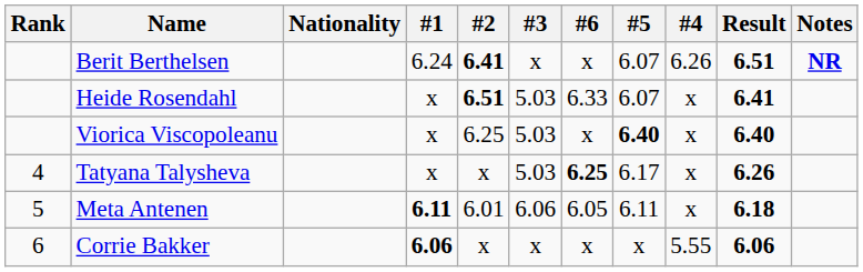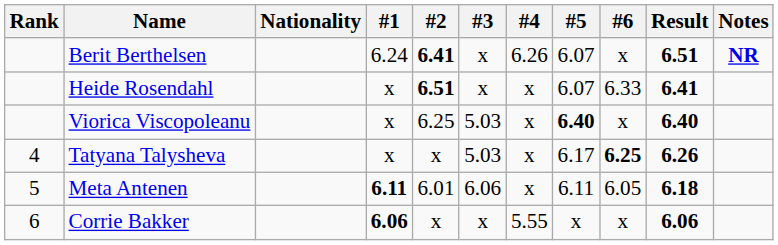 <table class="wikitable sortable" style="text-align:center">
 <tr>
 <th>Rank</th>
 <th>Name</th>
 <th>Nationality</th>
 <th>#1</th>
 <th>#2</th>
 <th>#3</th>
+<th>#4</th>
+<th>#5</th>
 <th>#6</th>
-<th>#5</th>
-<th>#4</th>
 <th>Result</th>
 <th>Notes</th>
 </tr>
 <tr>
 <td></td>
 <td align="left"><a href='#'>Berit Berthelsen</a></td>
 <td align=left></td>
 <td>6.24</td>
 <td><strong>6.41</strong></td>
 <td>x</td>
+<td>6.26</td>
+<td>6.07</td>
 <td>x</td>
-<td>6.07</td>
-<td>6.26</td>
 <td><strong>6.51</strong></td>
 <td><strong><a href='#'>NR</a></strong></td>
 </tr>
 <tr>
 <td></td>
 <td align="left"><a href='#'>Heide Rosendahl</a></td>
 <td align=left></td>
 <td>x</td>
 <td><strong>6.51</strong></td>
-<td>5.03</td>
+<td>x</td>
+<td>x</td>
+<td>6.07</td>
 <td>6.33</td>
-<td>6.07</td>
-<td>x</td>
 <td><strong>6.41</strong></td>
 <td></td>
 </tr>
 <tr>
 <td></td>
 <td align="left"><a href='#'>Viorica Viscopoleanu</a></td>
 <td align=left></td>
 <td>x</td>
 <td>6.25</td>
 <td>5.03</td>
 <td>x</td>
 <td><strong>6.40</strong></td>
 <td>x</td>
 <td><strong>6.40</strong></td>
 <td></td>
 </tr>
 <tr>
 <td>4</td>
 <td align="left"><a href='#'>Tatyana Talysheva</a></td>
 <td align=left></td>
 <td>x</td>
 <td>x</td>
 <td>5.03</td>
+<td>x</td>
+<td>6.17</td>
 <td><strong>6.25</strong></td>
-<td>6.17</td>
-<td>x</td>
 <td><strong>6.26</strong></td>
 <td></td>
 </tr>
 <tr>
 <td>5</td>
 <td align="left"><a href='#'>Meta Antenen</a></td>
 <td align=left></td>
 <td><strong>6.11</strong></td>
 <td>6.01</td>
 <td>6.06</td>
+<td>x</td>
+<td>6.11</td>
 <td>6.05</td>
-<td>6.11</td>
-<td>x</td>
 <td><strong>6.18</strong></td>
 <td></td>
 </tr>
 <tr>
 <td>6</td>
 <td align="left"><a href='#'>Corrie Bakker</a></td>
 <td align=left></td>
 <td><strong>6.06</strong></td>
 <td>x</td>
 <td>x</td>
+<td>5.55</td>
 <td>x</td>
 <td>x</td>
-<td>5.55</td>
 <td><strong>6.06</strong></td>
 <td></td>
 </tr>
 </table>
